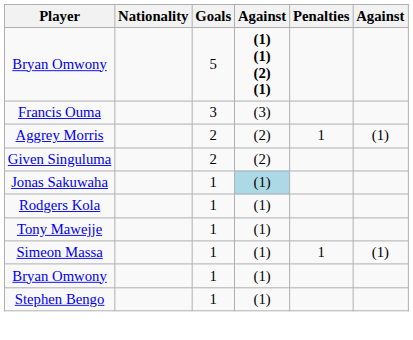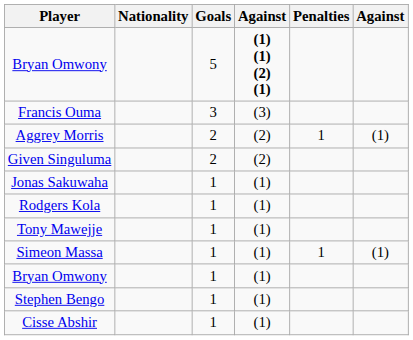 <table class="wikitable sortable" style="text-align: center;">
 <tr>
 <th>Player</th>
 <th>Nationality</th>
 <th>Goals</th>
 <th>Against</th>
 <th>Penalties</th>
 <th>Against</th>
 </tr>
 <tr>
 <td><a href='#'>Bryan Omwony</a></td>
 <td></td>
 <td>5</td>
 <td><strong> (1) <br>  (1) <br>  (2) <br>  (1)</strong></td>
 <td></td>
 <td></td>
 </tr>
 <tr>
 <td><a href='#'>Francis Ouma</a></td>
 <td></td>
 <td>3</td>
 <td> (3)</td>
 <td></td>
 <td></td>
 </tr>
 <tr>
 <td><a href='#'>Aggrey Morris</a></td>
 <td></td>
 <td>2</td>
 <td> (2)</td>
 <td>1</td>
 <td> (1)</td>
 </tr>
 <tr>
 <td><a href='#'>Given Singuluma</a></td>
 <td></td>
 <td>2</td>
 <td> (2)</td>
 <td></td>
 <td></td>
 </tr>
 <tr>
 <td><a href='#'>Jonas Sakuwaha</a></td>
 <td></td>
 <td>1</td>
-<td style="background: lightblue;"> (1)</td>
+<td> (1)</td>
 <td></td>
 <td></td>
 </tr>
 <tr>
 <td><a href='#'>Rodgers Kola</a></td>
 <td></td>
 <td>1</td>
 <td> (1)</td>
 <td></td>
 <td></td>
 </tr>
 <tr>
 <td><a href='#'>Tony Mawejje</a></td>
 <td></td>
 <td>1</td>
 <td> (1)</td>
 <td></td>
 <td></td>
 </tr>
 <tr>
 <td><a href='#'>Simeon Massa</a></td>
 <td></td>
 <td>1</td>
 <td> (1)</td>
 <td>1</td>
 <td> (1)</td>
 </tr>
 <tr>
 <td><a href='#'>Bryan Omwony</a></td>
 <td></td>
 <td>1</td>
 <td> (1)</td>
 <td></td>
 <td></td>
 </tr>
 <tr>
 <td><a href='#'>Stephen Bengo</a></td>
 <td></td>
 <td>1</td>
 <td> (1)</td>
 <td></td>
 <td></td>
 </tr>
+<tr>
+<td><a href='#'>Cisse Abshir</a></td>
+<td></td>
+<td>1</td>
+<td> (1)</td>
+<td></td>
+<td></td>
+</tr>
 </table>
